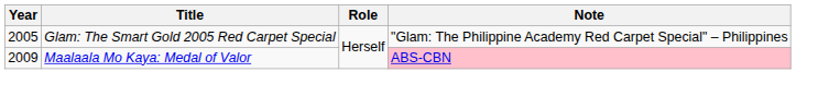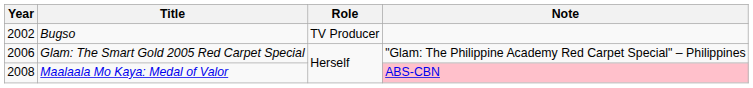 <table class="wikitable sortable">
 <tr>
 <th>Year</th>
 <th>Title</th>
 <th>Role</th>
 <th>Note</th>
 </tr>
 <tr>
-<td>2005</td>
+<td>2002</td>
+<td><em>Bugso</em></td>
+<td>TV Producer</td>
+<td></td>
+</tr>
+<tr>
+<td>2006</td>
 <td><em>Glam: The Smart Gold 2005 Red Carpet Special</em></td>
 <td rowspan="2">Herself</td>
 <td>"Glam: The Philippine Academy Red Carpet Special" – Philippines</td>
 </tr>
 <tr>
-<td>2009</td>
+<td>2008</td>
 <td><a href='#'><em>Maalaala Mo Kaya: Medal of Valor</em></a></td>
 <td style="background: pink;"><a href='#'>ABS-CBN</a></td>
 </tr>
 </table>
